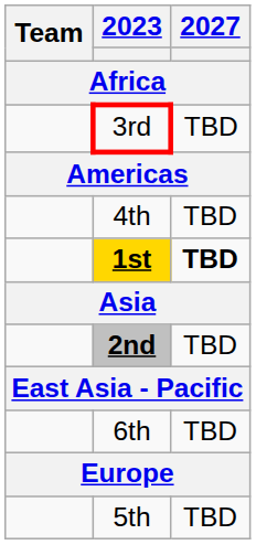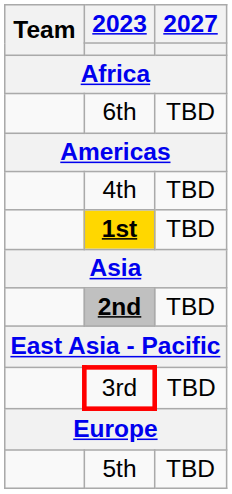 <table class="wikitable" style="text-align: center;">
 <tr>
 <th rowspan=2>Team</th>
 <th><a href='#'>2023</a></th>
 <th><a href='#'>2027</a></th>
 </tr>
 <tr>
 <th></th>
 <th></th>
 </tr>
 <tr>
 <th colspan="3"><a href='#'>Africa</a></th>
 </tr>
 <tr>
 <td align="left"></td>
-<td style="border: 3px solid red">3rd</td>
+<td>6th</td>
 <td>TBD</td>
 </tr>
 <tr>
 <th colspan="3"><a href='#'>Americas</a></th>
 </tr>
 <tr>
 <td align="left"></td>
 <td>4th</td>
 <td>TBD</td>
 </tr>
 <tr>
 <td align="left"></td>
 <td bgcolor=gold><u><strong>1st</strong></u></td>
-<td><strong>TBD</strong></td>
+<td>TBD</td>
 </tr>
 <tr>
 <th colspan="3"><a href='#'>Asia</a></th>
 </tr>
 <tr>
 <td align="left"></td>
 <td bgcolor="silver"><u><strong>2nd</strong></u></td>
 <td>TBD</td>
 </tr>
 <tr>
 <th colspan="3"><a href='#'>East Asia - Pacific</a></th>
 </tr>
 <tr>
 <td align="left"></td>
-<td>6th</td>
+<td style="border: 3px solid red">3rd</td>
 <td>TBD</td>
 </tr>
 <tr>
 <th colspan="3"><a href='#'>Europe</a></th>
 </tr>
 <tr>
 <td align="left"></td>
 <td>5th</td>
 <td>TBD</td>
 </tr>
 </table>
